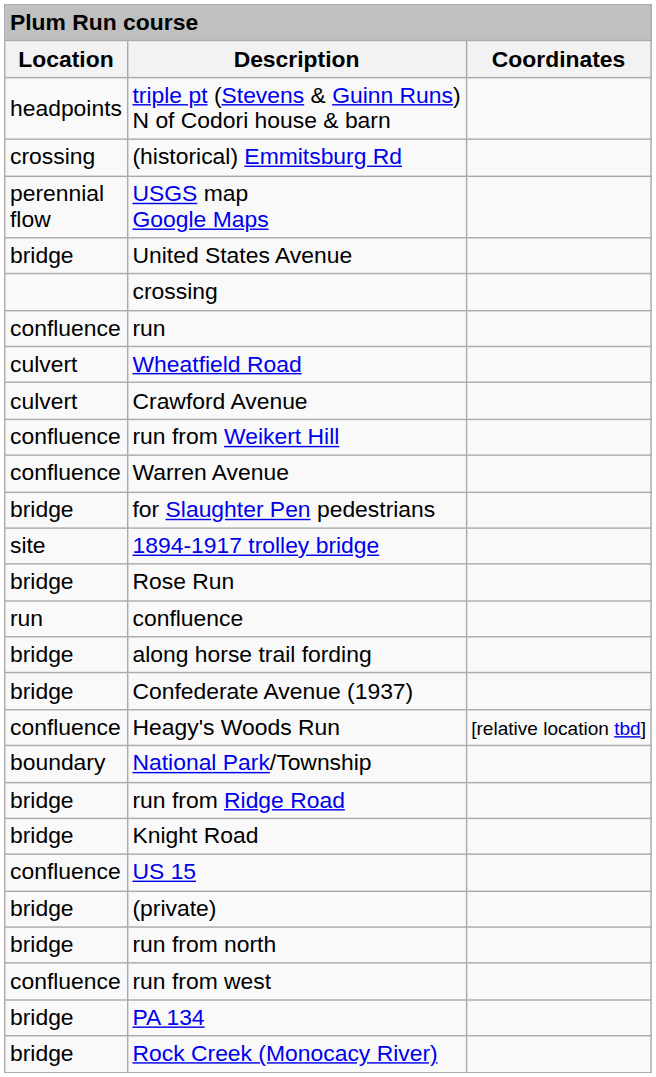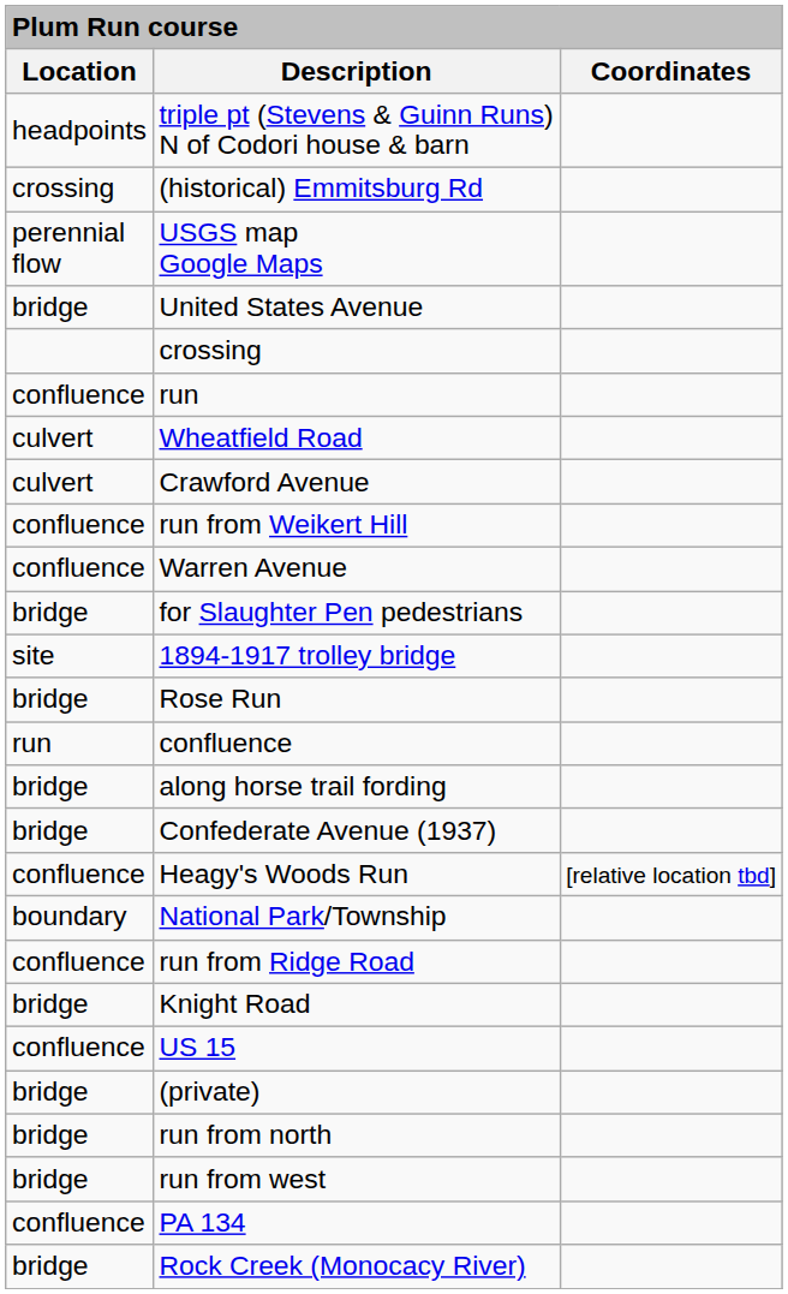 <table class="wikitable">
 <tr>
 <td colspan="6" bgcolor="silver"><strong>Plum Run course</strong></td>
 </tr>
 <tr>
 <th>Location</th>
 <th>Description</th>
 <th>Coordinates</th>
 </tr>
 <tr>
 <td>headpoints</td>
 <td><a href='#'>triple pt</a> (<a href='#'>Stevens</a> & <a href='#'>Guinn Runs</a>)<br>N of Codori house & barn</td>
 <td><small> </small><br><small> </small></td>
 </tr>
 <tr>
 <td>crossing</td>
 <td>(historical) <a href='#'>Emmitsburg Rd</a></td>
 <td></td>
 </tr>
 <tr>
 <td>perennial<br>flow</td>
 <td><a href='#'>USGS</a> map<br><a href='#'>Google Maps</a></td>
 <td><small> </small><br><br><small> </small></td>
 </tr>
 <tr>
 <td>bridge</td>
 <td>United States Avenue</td>
 <td></td>
 </tr>
 <tr>
 <td></td>
 <td>crossing</td>
 <td><small> </small></td>
 </tr>
 <tr>
 <td>confluence</td>
 <td>run</td>
 <td></td>
 </tr>
 <tr>
 <td>culvert</td>
 <td><a href='#'>Wheatfield Road</a></td>
 <td></td>
 </tr>
 <tr>
 <td>culvert</td>
 <td>Crawford Avenue</td>
 <td><small> </small></td>
 </tr>
 <tr>
 <td>confluence</td>
 <td>run from <a href='#'>Weikert Hill</a></td>
 <td></td>
 </tr>
 <tr>
 <td>confluence</td>
 <td>Warren Avenue</td>
 <td></td>
 </tr>
 <tr>
 <td>bridge</td>
 <td>for <a href='#'>Slaughter Pen</a> pedestrians</td>
 <td></td>
 </tr>
 <tr>
 <td>site</td>
 <td><a href='#'>1894-1917 trolley bridge</a></td>
 <td><small> </small></td>
 </tr>
 <tr>
 <td>bridge</td>
 <td>Rose Run</td>
 <td></td>
 </tr>
 <tr>
 <td>run</td>
 <td>confluence</td>
 <td><small> </small></td>
 </tr>
 <tr>
 <td>bridge</td>
 <td>along horse trail fording</td>
 <td><small> </small></td>
 </tr>
 <tr>
 <td>bridge</td>
 <td>Confederate Avenue (1937)</td>
 <td></td>
 </tr>
 <tr>
 <td>confluence</td>
 <td>Heagy's Woods Run</td>
 <td><small>[relative location <a href='#'>tbd</a>]</small></td>
 </tr>
 <tr>
 <td>boundary</td>
 <td><a href='#'>National Park</a>/Township</td>
 <td></td>
 </tr>
 <tr>
-<td>bridge</td>
+<td>confluence</td>
 <td>run from <a href='#'>Ridge Road</a></td>
 <td></td>
 </tr>
 <tr>
 <td>bridge</td>
 <td>Knight Road</td>
 <td></td>
 </tr>
 <tr>
 <td>confluence</td>
 <td> <a href='#'>US 15</a></td>
 <td></td>
 </tr>
 <tr>
 <td>bridge</td>
 <td>(private)</td>
 <td></td>
 </tr>
 <tr>
 <td>bridge</td>
 <td>run from north</td>
 <td></td>
 </tr>
 <tr>
-<td>confluence</td>
+<td>bridge</td>
 <td>run from west</td>
 <td></td>
 </tr>
 <tr>
-<td>bridge</td>
+<td>confluence</td>
 <td> <a href='#'>PA 134</a></td>
 <td><small></small></td>
 </tr>
 <tr>
 <td>bridge</td>
 <td><a href='#'>Rock Creek (Monocacy River)</a></td>
 <td><small></small></td>
 </tr>
 <tr>
 </tr>
 </table>
